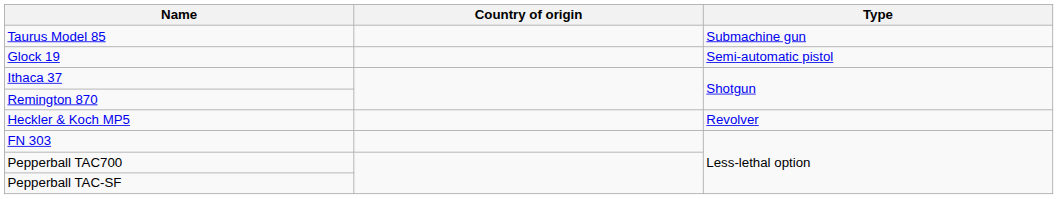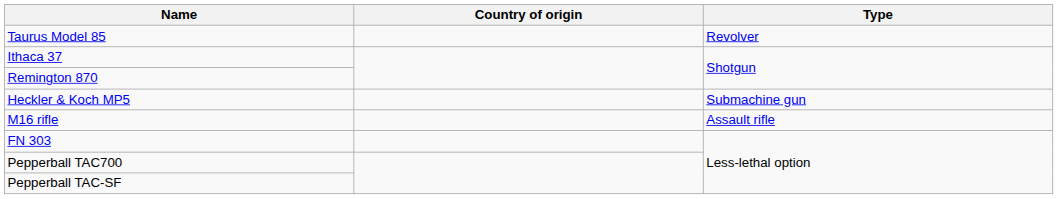 <table class=wikitable border="0" width="100%">
 <tr>
 <th width="25%">Name</th>
 <th width="25%">Country of origin</th>
 <th width="25%">Type</th>
 </tr>
 <tr>
 <td><a href='#'>Taurus Model 85</a></td>
 <td></td>
-<td><a href='#'>Submachine gun</a></td>
-</tr>
-<tr>
-<td><a href='#'>Glock 19</a></td>
-<td></td>
-<td><a href='#'>Semi-automatic pistol</a></td>
+<td><a href='#'>Revolver</a></td>
 </tr>
 <tr>
 <td><a href='#'>Ithaca 37</a></td>
 <td rowspan="2"></td>
 <td rowspan="2"><a href='#'>Shotgun</a></td>
 </tr>
 <tr>
 <td><a href='#'>Remington 870</a></td>
 </tr>
 <tr>
 <td><a href='#'>Heckler & Koch MP5</a></td>
 <td></td>
-<td><a href='#'>Revolver</a></td>
+<td><a href='#'>Submachine gun</a></td>
+</tr>
+<tr>
+<td><a href='#'>M16 rifle</a></td>
+<td></td>
+<td><a href='#'>Assault rifle</a></td>
 </tr>
 <tr>
 <td><a href='#'>FN 303</a></td>
 <td></td>
 <td rowspan="3">Less-lethal option</td>
 </tr>
 <tr>
 <td>Pepperball TAC700</td>
 <td rowspan="2"></td>
 </tr>
 <tr>
 <td>Pepperball TAC-SF</td>
 </tr>
 </table>
